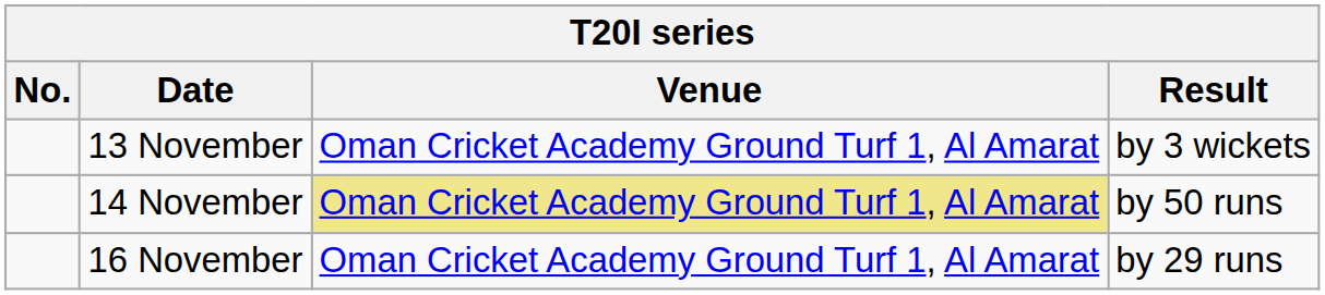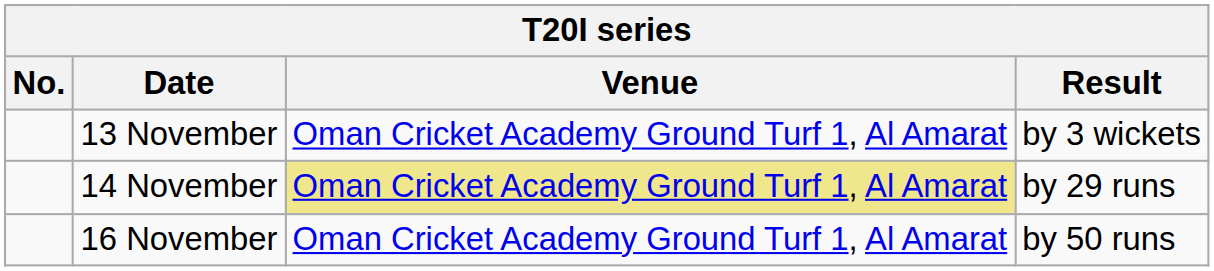 <table class="wikitable">
 <tr>
 <th colspan="4">T20I series</th>
 </tr>
 <tr>
 <th>No.</th>
 <th>Date</th>
 <th>Venue</th>
 <th>Result</th>
 </tr>
 <tr>
 <td></td>
 <td>13 November</td>
 <td><a href='#'>Oman Cricket Academy Ground Turf 1</a>, <a href='#'>Al Amarat</a></td>
 <td> by 3 wickets</td>
 </tr>
 <tr>
 <td></td>
 <td>14 November</td>
 <td style="background: khaki;"><a href='#'>Oman Cricket Academy Ground Turf 1</a>, <a href='#'>Al Amarat</a></td>
-<td> by 50 runs</td>
+<td> by 29 runs</td>
 </tr>
 <tr>
 <td></td>
 <td>16 November</td>
 <td><a href='#'>Oman Cricket Academy Ground Turf 1</a>, <a href='#'>Al Amarat</a></td>
-<td> by 29 runs</td>
+<td> by 50 runs</td>
 </tr>
 </table>
